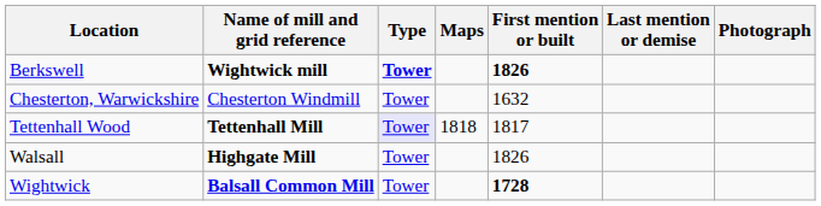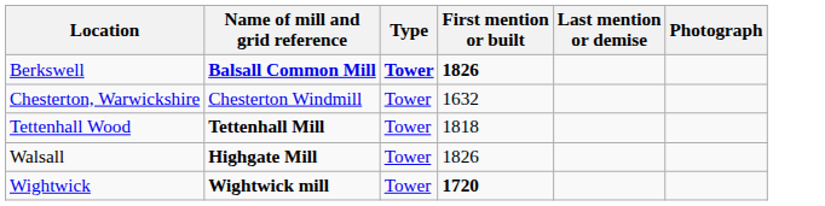 <table class="wikitable">
 <tr>
 <th>Location</th>
 <th>Name of mill and<br>grid reference</th>
 <th>Type</th>
-<th>Maps</th>
 <th>First mention<br>or built</th>
 <th>Last mention<br> or demise</th>
 <th>Photograph</th>
 </tr>
 <tr>
 <td><a href='#'>Berkswell</a></td>
-<td><strong>Wightwick mill</strong><br></td>
+<td><strong><a href='#'>Balsall Common Mill</a></strong><br></td>
 <td><strong><a href='#'>Tower</a></strong></td>
-<td></td>
 <td><strong>1826</strong></td>
 <td></td>
 <td></td>
 </tr>
 <tr>
 <td><a href='#'>Chesterton, Warwickshire</a></td>
 <td><a href='#'>Chesterton Windmill</a><br></td>
 <td><a href='#'>Tower</a></td>
-<td></td>
 <td>1632</td>
 <td></td>
 <td></td>
 </tr>
 <tr>
 <td><a href='#'>Tettenhall Wood</a></td>
 <td><strong>Tettenhall Mill</strong><br></td>
-<td style="background: lavender;"><a href='#'>Tower</a></td>
+<td><a href='#'>Tower</a></td>
 <td>1818</td>
-<td>1817</td>
 <td></td>
 <td></td>
 </tr>
 <tr>
 <td>Walsall</td>
 <td><strong>Highgate Mill</strong><br></td>
 <td><a href='#'>Tower</a></td>
-<td></td>
 <td>1826</td>
 <td></td>
 <td></td>
 </tr>
 <tr>
 <td><a href='#'>Wightwick</a></td>
-<td><strong><a href='#'>Balsall Common Mill</a></strong><br></td>
+<td><strong>Wightwick mill</strong><br></td>
 <td><a href='#'>Tower</a></td>
-<td></td>
-<td><strong>1728</strong></td>
+<td><strong>1720</strong></td>
 <td></td>
 <td></td>
 </tr>
 </table>
